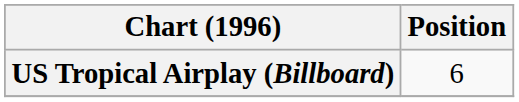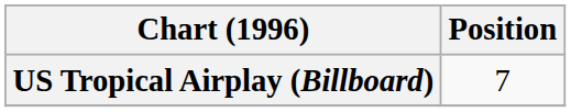 <table class="wikitable plainrowheaders " style="text-align:center;">
 <tr>
 <th scope="col">Chart (1996)</th>
 <th scope="col">Position</th>
 </tr>
 <tr>
 <th scope="row">US Tropical Airplay (<em>Billboard</em>)</th>
-<td>6</td>
+<td>7</td>
 </tr>
 <tr>
 </tr>
 </table>
